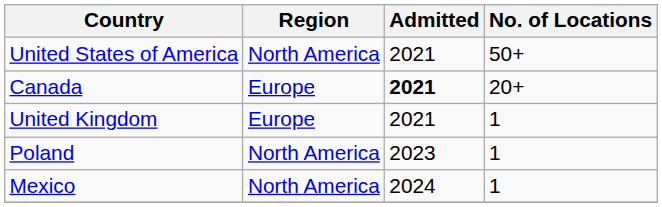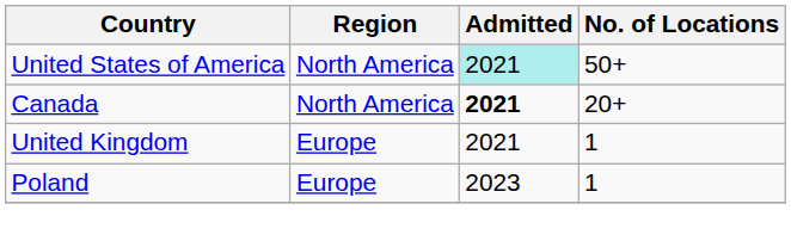 <table class="wikitable sortable">
 <tr>
 <th>Country</th>
 <th><strong>Region</strong></th>
 <th>Admitted</th>
 <th>No. of Locations</th>
 </tr>
 <tr>
 <td> <a href='#'>United States of America</a></td>
 <td><a href='#'>North America</a></td>
-<td>2021</td>
+<td style="background: paleturquoise;">2021</td>
 <td>50+</td>
 </tr>
 <tr>
 <td> <a href='#'>Canada</a></td>
-<td><a href='#'>Europe</a></td>
+<td><a href='#'>North America</a></td>
 <td><strong>2021</strong></td>
 <td>20+</td>
 </tr>
 <tr>
 <td> <a href='#'>United Kingdom</a></td>
 <td><a href='#'>Europe</a></td>
 <td>2021</td>
 <td>1</td>
 </tr>
 <tr>
 <td> <a href='#'>Poland</a></td>
-<td><a href='#'>North America</a></td>
+<td><a href='#'>Europe</a></td>
 <td>2023</td>
-<td>1</td>
-</tr>
-<tr>
-<td> <a href='#'>Mexico</a></td>
-<td><a href='#'>North  America</a></td>
-<td>2024</td>
 <td>1</td>
 </tr>
 <tr>
 </tr>
 </table>
